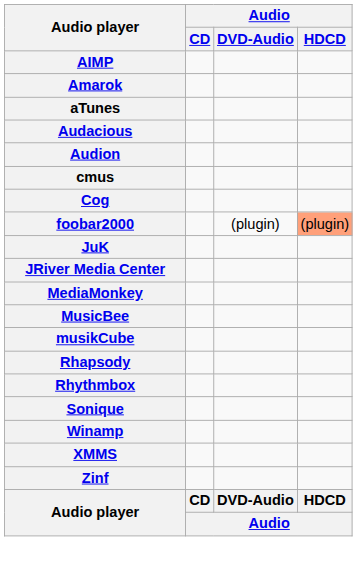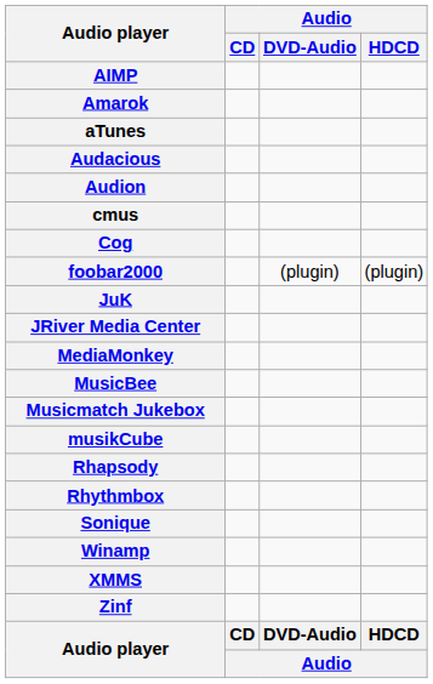 <table class="wikitable sortable sort-under" style="text-align: center; width: auto; table-layout: fixed;">
 <tr>
 <th rowspan="2" style="width:12em">Audio player</th>
 <th colspan="3"><a href='#'>Audio</a></th>
 </tr>
 <tr>
 <th><a href='#'>CD</a></th>
 <th><a href='#'>DVD-Audio</a></th>
 <th><a href='#'>HDCD</a></th>
 </tr>
 <tr>
 <th><a href='#'>AIMP</a></th>
 <td></td>
 <td></td>
 <td></td>
 </tr>
 <tr>
 <th><a href='#'>Amarok</a></th>
 <td></td>
 <td></td>
 <td></td>
 </tr>
 <tr>
 <th>aTunes</th>
 <td></td>
 <td></td>
 <td></td>
 </tr>
 <tr>
 <th><a href='#'>Audacious</a></th>
 <td></td>
 <td></td>
 <td></td>
 </tr>
 <tr>
 <th><a href='#'>Audion</a></th>
 <td></td>
 <td></td>
 <td></td>
 </tr>
 <tr>
 <th>cmus</th>
 <td></td>
 <td></td>
 <td></td>
 </tr>
 <tr>
 <th><a href='#'>Cog</a></th>
 <td></td>
 <td></td>
 <td></td>
 </tr>
 <tr>
 <th><a href='#'>foobar2000</a></th>
 <td></td>
 <td> (plugin)</td>
-<td style="background: lightsalmon;"> (plugin)</td>
+<td> (plugin)</td>
 </tr>
 <tr>
 <th><a href='#'>JuK</a></th>
 <td><br></td>
 <td></td>
 <td></td>
 </tr>
 <tr>
 <th><a href='#'>JRiver Media Center</a></th>
 <td></td>
 <td><br></td>
 <td></td>
 </tr>
 <tr>
 <th><a href='#'>MediaMonkey</a></th>
 <td></td>
 <td></td>
 <td></td>
 </tr>
 <tr>
 <th><a href='#'>MusicBee</a></th>
+<td></td>
+<td></td>
+<td></td>
+</tr>
+<tr>
+<th><a href='#'>Musicmatch Jukebox</a></th>
 <td></td>
 <td></td>
 <td></td>
 </tr>
 <tr>
 <th><a href='#'>musikCube</a></th>
 <td></td>
 <td></td>
 <td></td>
 </tr>
 <tr>
 <th><a href='#'>Rhapsody</a></th>
 <td></td>
 <td></td>
 <td></td>
 </tr>
 <tr>
 <th><a href='#'>Rhythmbox</a></th>
 <td></td>
 <td></td>
 <td></td>
 </tr>
 <tr>
 <th><a href='#'>Sonique</a></th>
 <td></td>
 <td></td>
 <td></td>
 </tr>
 <tr>
 <th><a href='#'>Winamp</a></th>
 <td></td>
 <td></td>
 <td></td>
 </tr>
 <tr>
 <th><a href='#'>XMMS</a></th>
 <td></td>
 <td></td>
 <td></td>
 </tr>
 <tr>
 <th><a href='#'>Zinf</a></th>
 <td></td>
 <td></td>
 <td></td>
 </tr>
 <tr class="sortbottom">
 <th rowspan="2" style="width:12em">Audio player</th>
 <th>CD</th>
 <th>DVD-Audio</th>
 <th>HDCD</th>
 </tr>
 <tr ->
 <th colspan="3"><a href='#'>Audio</a></th>
 </tr>
 </table>
